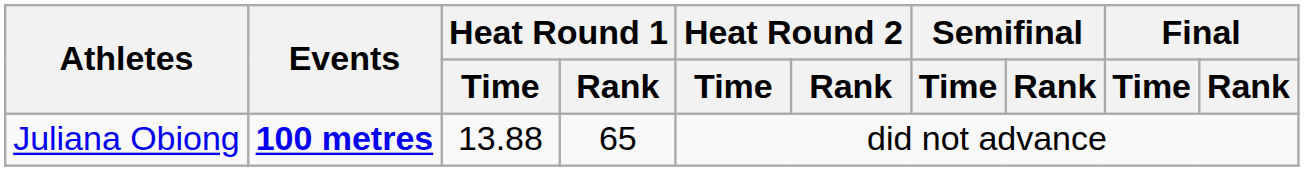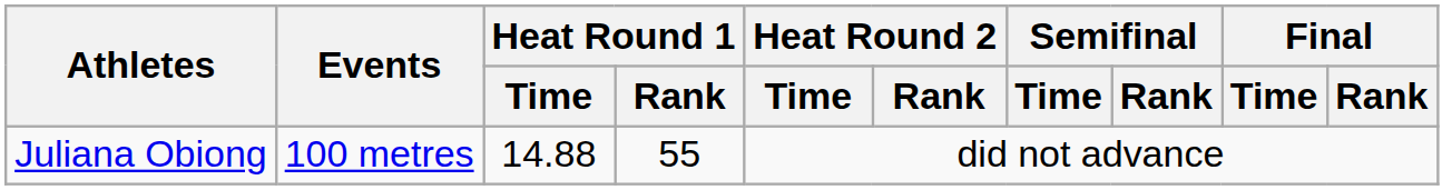 <table class=wikitable style=font-size:90%>
 <tr>
 <th rowspan=2>Athletes</th>
 <th rowspan=2>Events</th>
 <th colspan=2>Heat Round 1</th>
 <th colspan=2>Heat Round 2</th>
 <th colspan=2>Semifinal</th>
 <th colspan=2>Final</th>
 </tr>
 <tr>
 <th>Time</th>
 <th>Rank</th>
 <th>Time</th>
 <th>Rank</th>
 <th>Time</th>
 <th>Rank</th>
 <th>Time</th>
 <th>Rank</th>
 </tr>
 <tr>
 <td><a href='#'>Juliana Obiong</a></td>
-<td><strong><a href='#'>100 metres</a></strong></td>
-<td align=center>13.88</td>
-<td align=center>65</td>
+<td><a href='#'>100 metres</a></td>
+<td align=center>14.88</td>
+<td align=center>55</td>
 <td align=center colspan=6>did not advance</td>
 </tr>
 </table>
